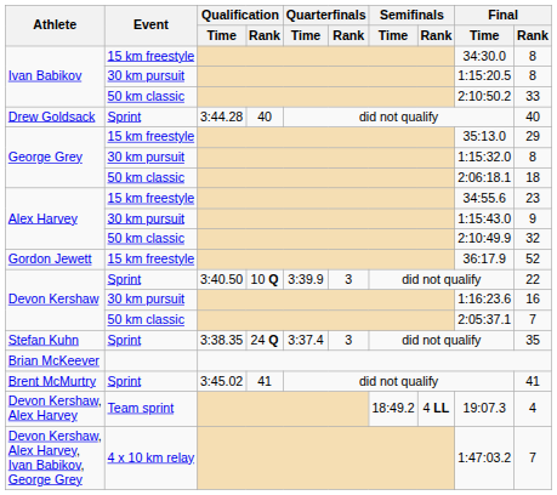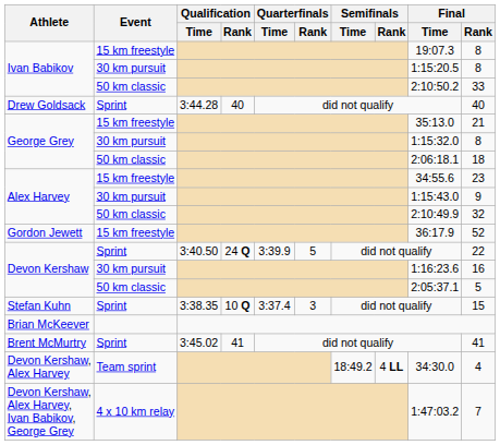 <table class="wikitable">
 <tr>
 <th rowspan="2">Athlete</th>
 <th rowspan="2">Event</th>
 <th colspan="2">Qualification</th>
 <th colspan="2">Quarterfinals</th>
 <th colspan="2">Semifinals</th>
 <th colspan="2">Final</th>
 </tr>
 <tr>
 <th>Time</th>
 <th>Rank</th>
 <th>Time</th>
 <th>Rank</th>
 <th>Time</th>
 <th>Rank</th>
 <th>Time</th>
 <th>Rank</th>
 </tr>
 <tr>
 <td rowspan=3><a href='#'>Ivan Babikov</a></td>
 <td><a href='#'>15 km freestyle</a></td>
 <td colspan="6" bgcolor="wheat"></td>
-<td align="center">34:30.0</td>
+<td align="center">19:07.3</td>
 <td align="center">8</td>
 </tr>
 <tr>
 <td><a href='#'>30 km pursuit</a></td>
 <td colspan="6" bgcolor="wheat"></td>
 <td align="center">1:15:20.5</td>
 <td align="center">8</td>
 </tr>
 <tr>
 <td><a href='#'>50 km classic</a></td>
 <td colspan="6" bgcolor="wheat"></td>
 <td align="center">2:10:50.2</td>
 <td align="center">33</td>
 </tr>
 <tr>
 <td rowspan=1><a href='#'>Drew Goldsack</a></td>
 <td><a href='#'>Sprint</a></td>
 <td align="center">3:44.28</td>
 <td align="center">40</td>
 <td colspan="5" align="center">did not qualify</td>
 <td align="center">40</td>
 </tr>
 <tr>
 <td rowspan=3><a href='#'>George Grey</a></td>
 <td><a href='#'>15 km freestyle</a></td>
 <td colspan="6" bgcolor="wheat"></td>
 <td align="center">35:13.0</td>
-<td align="center">29</td>
+<td align="center">21</td>
 </tr>
 <tr>
 <td><a href='#'>30 km pursuit</a></td>
 <td colspan="6" bgcolor="wheat"></td>
 <td align="center">1:15:32.0</td>
 <td align="center">8</td>
 </tr>
 <tr>
 <td><a href='#'>50 km classic</a></td>
 <td colspan="6" bgcolor="wheat"></td>
 <td align="center">2:06:18.1</td>
 <td align="center">18</td>
 </tr>
 <tr>
 <td rowspan=3><a href='#'>Alex Harvey</a></td>
 <td><a href='#'>15 km freestyle</a></td>
 <td colspan="6" bgcolor="wheat"></td>
 <td align="center">34:55.6</td>
 <td align="center">23</td>
 </tr>
 <tr>
 <td><a href='#'>30 km pursuit</a></td>
 <td colspan="6" bgcolor="wheat"></td>
 <td align="center">1:15:43.0</td>
 <td align="center">9</td>
 </tr>
 <tr>
 <td><a href='#'>50 km classic</a></td>
 <td colspan="6" bgcolor="wheat"></td>
 <td align="center">2:10:49.9</td>
 <td align="center">32</td>
 </tr>
 <tr>
 <td><a href='#'>Gordon Jewett</a></td>
 <td><a href='#'>15 km freestyle</a></td>
 <td colspan="6" bgcolor="wheat"></td>
 <td align="center">36:17.9</td>
 <td align="center">52</td>
 </tr>
 <tr>
 <td rowspan=3><a href='#'>Devon Kershaw</a></td>
 <td><a href='#'>Sprint</a></td>
 <td align="center">3:40.50</td>
-<td align="center">10 <strong>Q</strong></td>
+<td align="center">24 <strong>Q</strong></td>
 <td align="center">3:39.9</td>
-<td align="center">3</td>
+<td align="center">5</td>
 <td colspan="3" align="center">did not qualify</td>
 <td align="center">22</td>
 </tr>
 <tr>
 <td><a href='#'>30 km pursuit</a></td>
 <td colspan="6" bgcolor="wheat"></td>
 <td align="center">1:16:23.6</td>
 <td align="center">16</td>
 </tr>
 <tr>
 <td><a href='#'>50 km classic</a></td>
 <td colspan="6" bgcolor="wheat"></td>
 <td align="center">2:05:37.1</td>
-<td align="center">7</td>
+<td align="center">5</td>
 </tr>
 <tr>
 <td rowspan=1><a href='#'>Stefan Kuhn</a></td>
 <td><a href='#'>Sprint</a></td>
 <td align="center">3:38.35</td>
-<td align="center">24 <strong>Q</strong></td>
+<td align="center">10 <strong>Q</strong></td>
 <td align="center">3:37.4</td>
 <td align="center">3</td>
 <td colspan="3" align="center">did not qualify</td>
-<td align="center">35</td>
+<td align="center">15</td>
 </tr>
 <tr>
 <td rowspan=1><a href='#'>Brian McKeever</a></td>
 <td></td>
 <td colspan="8"></td>
 </tr>
 <tr>
 <td rowspan=1><a href='#'>Brent McMurtry</a></td>
 <td><a href='#'>Sprint</a></td>
 <td align="center">3:45.02</td>
 <td align="center">41</td>
 <td colspan="5" align="center">did not qualify</td>
 <td align="center">41</td>
 </tr>
 <tr>
 <td rowspan=1><a href='#'>Devon Kershaw</a>, <br><a href='#'>Alex Harvey</a></td>
 <td><a href='#'>Team sprint</a></td>
 <td colspan="4" bgcolor="wheat"></td>
 <td align="center">18:49.2</td>
 <td align="center">4 <strong>LL</strong></td>
-<td align="center">19:07.3</td>
+<td align="center">34:30.0</td>
 <td align="center">4</td>
 </tr>
 <tr>
 <td rowspan=1><a href='#'>Devon Kershaw</a>, <br><a href='#'>Alex Harvey</a>, <br><a href='#'>Ivan Babikov</a>, <br><a href='#'>George Grey</a></td>
 <td><a href='#'>4 x 10 km relay</a></td>
 <td colspan="6" bgcolor="wheat"></td>
 <td align="center">1:47:03.2</td>
 <td align="center">7</td>
 </tr>
 </table>
